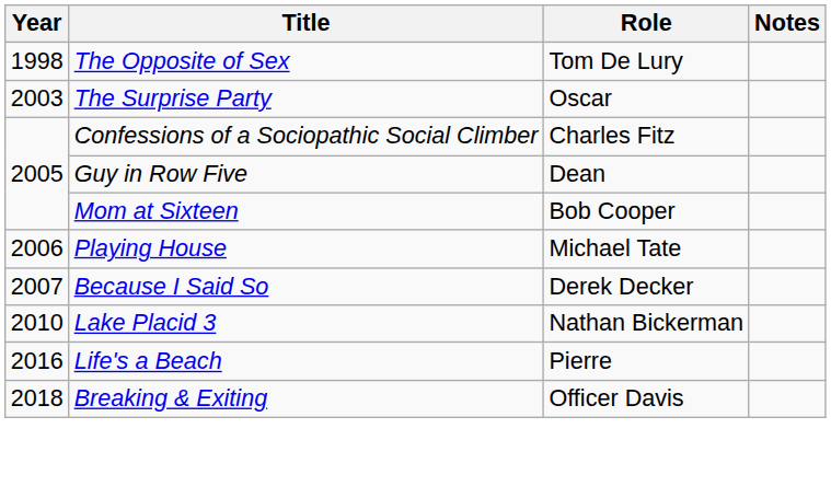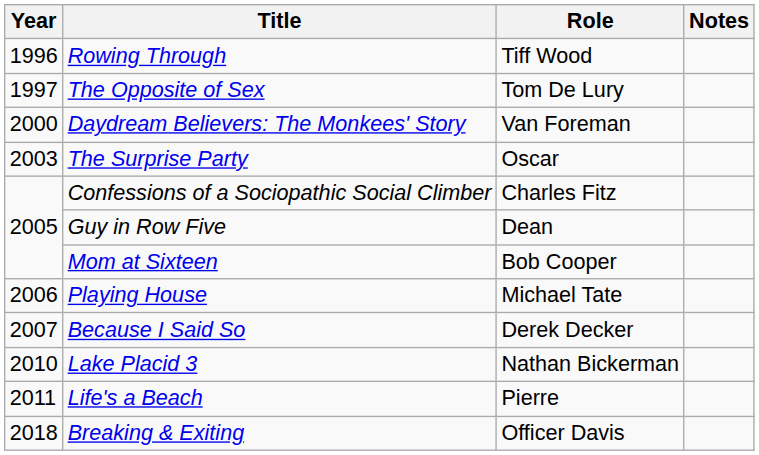 <table class="wikitable sortable">
 <tr>
 <th>Year</th>
 <th>Title</th>
 <th>Role</th>
 <th class="unsortable">Notes</th>
 </tr>
 <tr>
-<td>1998</td>
+<td>1996</td>
+<td><em><a href='#'>Rowing Through</a></em></td>
+<td>Tiff Wood</td>
+<td></td>
+</tr>
+<tr>
+<td>1997</td>
 <td data-sort-value="Opposite of Sex, The"><em><a href='#'>The Opposite of Sex</a></em></td>
 <td>Tom De Lury</td>
+<td></td>
+</tr>
+<tr>
+<td>2000</td>
+<td><em><a href='#'>Daydream Believers: The Monkees' Story</a></em></td>
+<td>Van Foreman</td>
 <td></td>
 </tr>
 <tr>
 <td>2003</td>
 <td data-sort-value="Surprise Party, The"><em><a href='#'>The Surprise Party</a></em></td>
 <td>Oscar</td>
 <td></td>
 </tr>
 <tr>
 <td rowspan="3">2005</td>
 <td><em>Confessions of a Sociopathic Social Climber</em></td>
 <td>Charles Fitz</td>
 <td></td>
 </tr>
 <tr>
 <td><em>Guy in Row Five</em></td>
 <td>Dean</td>
 <td></td>
 </tr>
 <tr>
 <td><em><a href='#'>Mom at Sixteen</a></em></td>
 <td>Bob Cooper</td>
 <td></td>
 </tr>
 <tr>
 <td>2006</td>
 <td><em><a href='#'>Playing House</a></em></td>
 <td>Michael Tate</td>
 <td></td>
 </tr>
 <tr>
 <td>2007</td>
 <td><em><a href='#'>Because I Said So</a></em></td>
 <td>Derek Decker</td>
 <td></td>
 </tr>
 <tr>
 <td>2010</td>
 <td><em><a href='#'>Lake Placid 3</a></em></td>
 <td>Nathan Bickerman</td>
 <td></td>
 </tr>
 <tr>
-<td>2016</td>
+<td>2011</td>
 <td><em><a href='#'>Life's a Beach</a></em></td>
 <td>Pierre</td>
 <td></td>
 </tr>
 <tr>
 <td>2018</td>
 <td><em><a href='#'>Breaking & Exiting</a></em></td>
 <td>Officer Davis</td>
 <td></td>
 </tr>
 </table>
